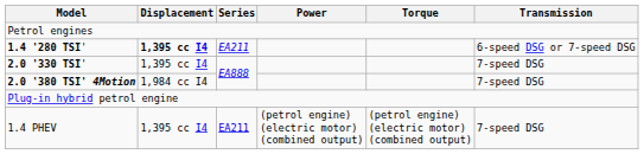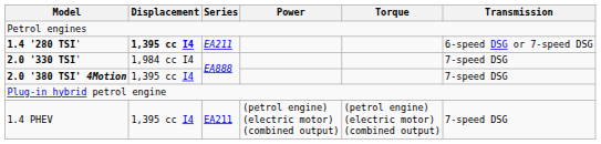 <table class="wikitable" style="text-align:left; font-size:90%;">
 <tr>
 <th>Model</th>
 <th>Displacement</th>
 <th>Series</th>
 <th>Power</th>
 <th>Torque</th>
 <th>Transmission</th>
 </tr>
 <tr>
 <td colspan="6" >Petrol engines</td>
 </tr>
 <tr>
 <td><strong>1.4 '280 TSI</strong>'</td>
 <td><strong>1,395 cc <a href='#'>I4</a></strong></td>
 <td><em><a href='#'>EA211</a></em></td>
 <td></td>
 <td></td>
 <td>6-speed <a href='#'>DSG</a> or 7-speed DSG</td>
 </tr>
 <tr>
 <td><strong>2.0 '330 TSI</strong>'</td>
-<td>1,395 cc <a href='#'>I4</a></td>
+<td>1,984 cc I4</td>
 <td rowspan="2"><em><a href='#'>EA888</a></em></td>
 <td></td>
 <td></td>
 <td>7-speed DSG</td>
 </tr>
 <tr>
 <td><strong>2.0 '380 TSI' <em>4Motion<strong><em></td>
-<td>1,984 cc I4</td>
+<td>1,395 cc <a href='#'>I4</a></td>
 <td></td>
 <td></td>
 <td>7-speed DSG</td>
 </tr>
 <tr>
 <td colspan="6" ><a href='#'>Plug-in hybrid</a> petrol engine</td>
 </tr>
 <tr>
 <td></strong>1.4 PHEV<strong></td>
 <td>1,395 cc <a href='#'>I4</a></td>
 <td></em><a href='#'>EA211</a><em></td>
 <td> (petrol engine)<br> (electric motor)<br> (combined output)</td>
 <td> (petrol engine)<br> (electric motor)<br> (combined output)</td>
 <td>7-speed DSG</td>
 </tr>
 </table>
